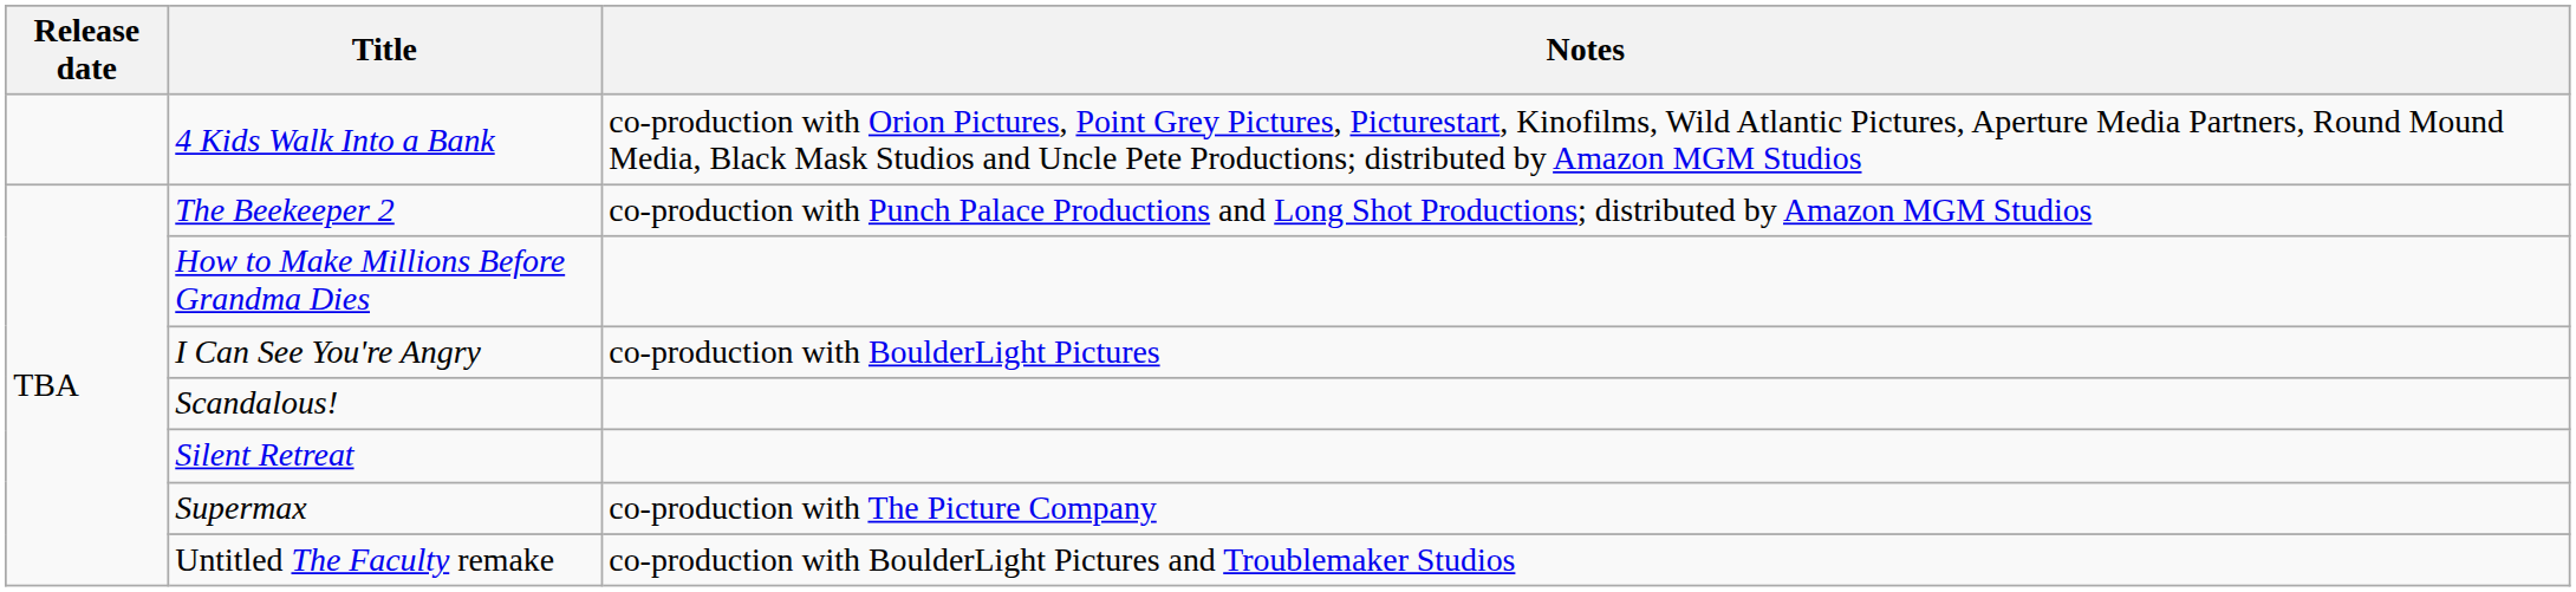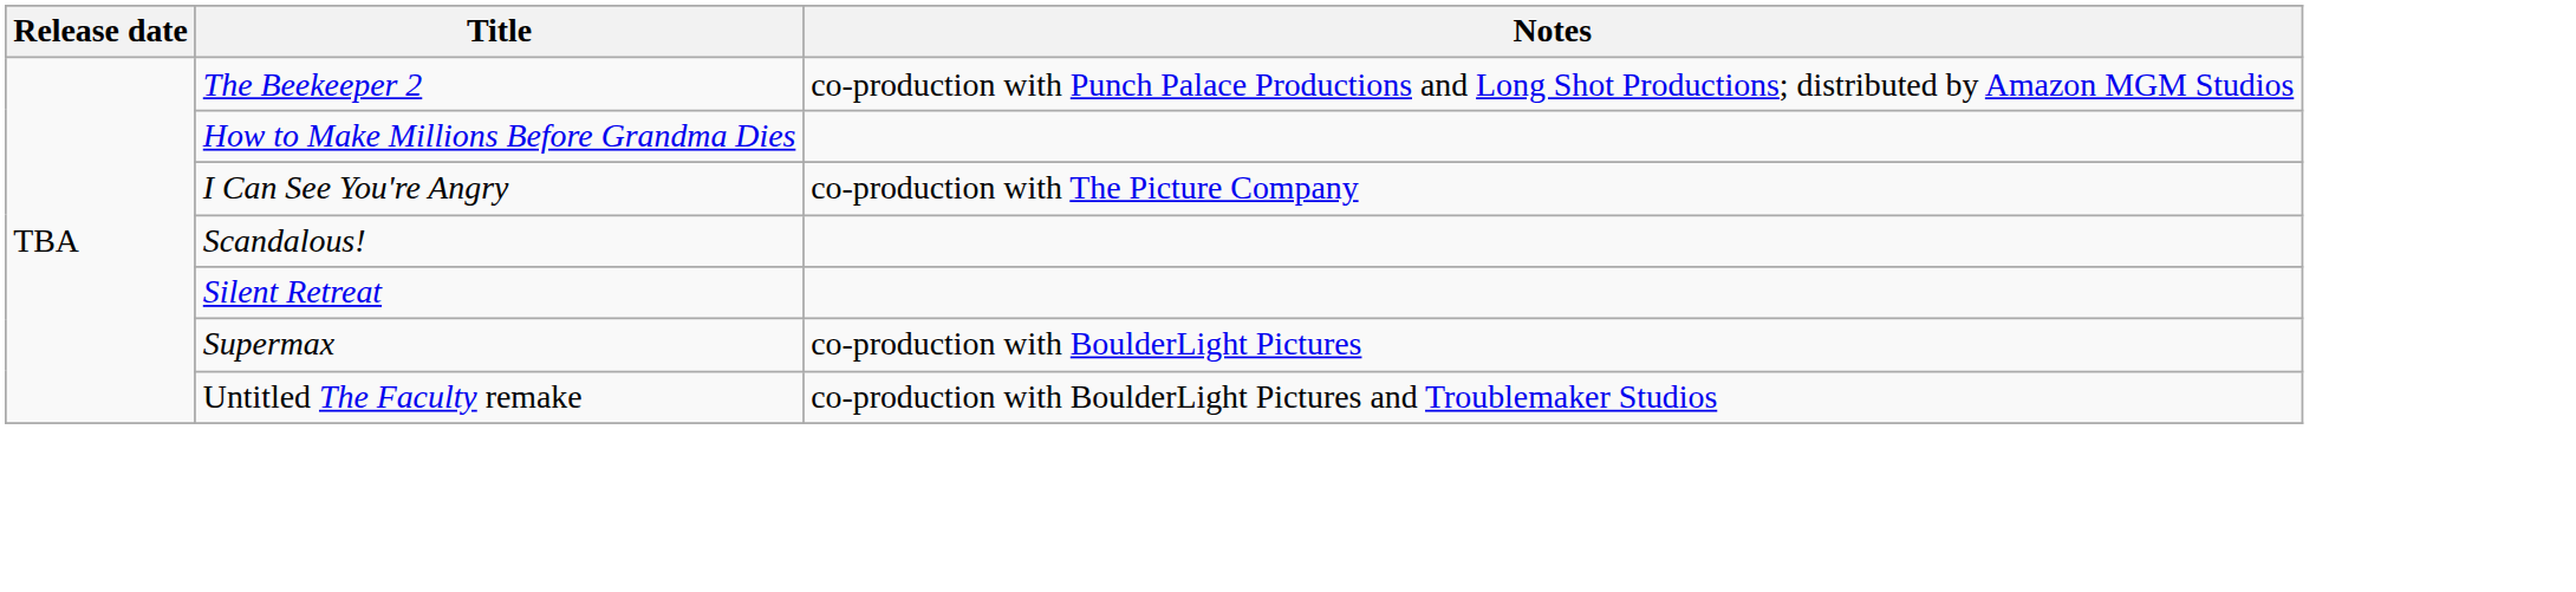 <table class="wikitable sortable">
 <tr>
 <th>Release date</th>
 <th>Title</th>
 <th>Notes</th>
-</tr>
-<tr>
-<td></td>
-<td><em><a href='#'>4 Kids Walk Into a Bank</a></em></td>
-<td>co-production with <a href='#'>Orion Pictures</a>, <a href='#'>Point Grey Pictures</a>, <a href='#'>Picturestart</a>, Kinofilms, Wild Atlantic Pictures, Aperture Media Partners, Round Mound Media, Black Mask Studios and Uncle Pete Productions; distributed by <a href='#'>Amazon MGM Studios</a></td>
 </tr>
 <tr>
 <td rowspan="7">TBA</td>
 <td><em><a href='#'>The Beekeeper 2</a></em></td>
 <td>co-production with <a href='#'>Punch Palace Productions</a> and <a href='#'>Long Shot Productions</a>; distributed by <a href='#'>Amazon MGM Studios</a></td>
 </tr>
 <tr>
 <td><em><a href='#'>How to Make Millions Before Grandma Dies</a></em></td>
 <td></td>
 </tr>
 <tr>
 <td><em>I Can See You're Angry</em></td>
-<td>co-production with <a href='#'>BoulderLight Pictures</a></td>
+<td>co-production with <a href='#'>The Picture Company</a></td>
 </tr>
 <tr>
 <td><em>Scandalous!</em></td>
 <td></td>
 </tr>
 <tr>
 <td><em><a href='#'>Silent Retreat</a></em></td>
 <td></td>
 </tr>
 <tr>
 <td><em>Supermax</em></td>
-<td>co-production with <a href='#'>The Picture Company</a></td>
+<td>co-production with <a href='#'>BoulderLight Pictures</a></td>
 </tr>
 <tr>
 <td>Untitled <em><a href='#'>The Faculty</a></em> remake</td>
 <td>co-production with BoulderLight Pictures and <a href='#'>Troublemaker Studios</a></td>
 </tr>
 </table>
